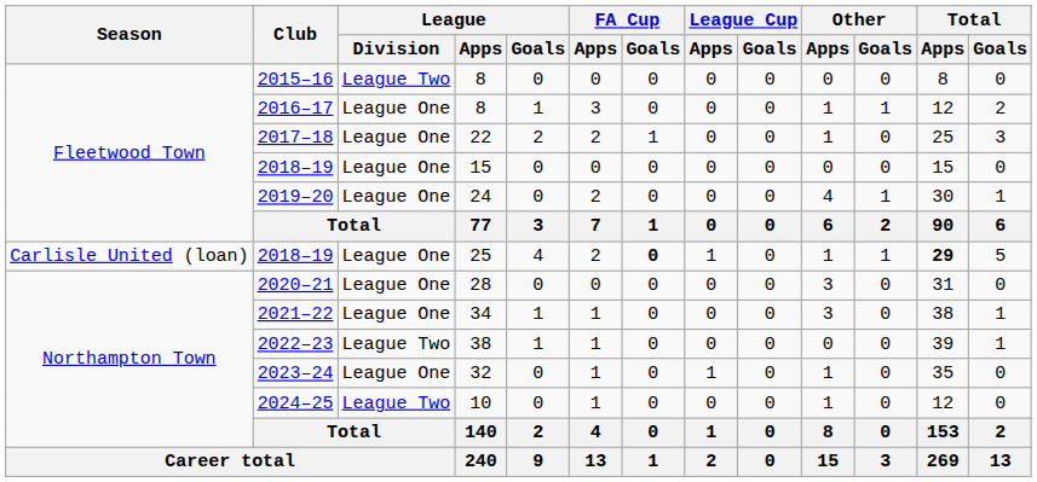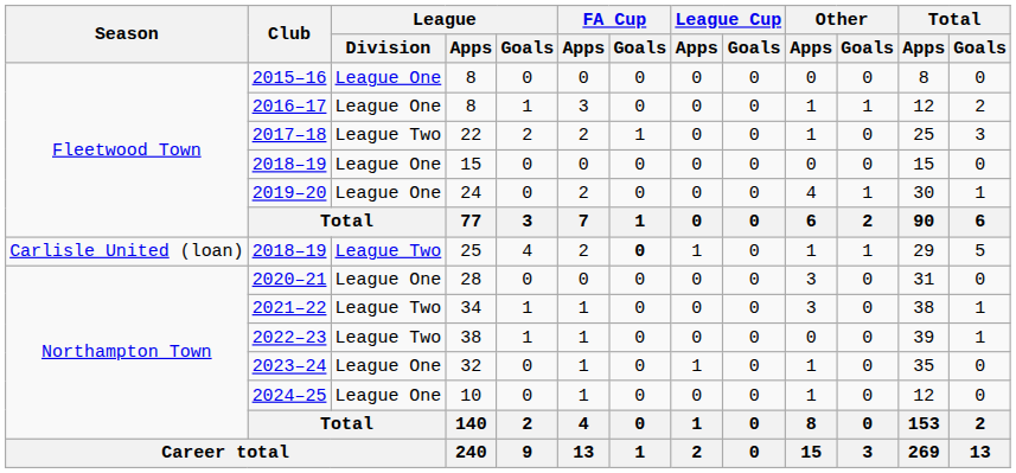 <table class="wikitable" style="text-align:center">
 <tr>
 <th rowspan="2">Season</th>
 <th rowspan="2">Club</th>
 <th colspan="3">League</th>
 <th colspan="2"><a href='#'>FA Cup</a></th>
 <th colspan="2"><a href='#'>League Cup</a></th>
 <th colspan="2">Other</th>
 <th colspan="2">Total</th>
 </tr>
 <tr>
 <th>Division</th>
 <th>Apps</th>
 <th>Goals</th>
 <th>Apps</th>
 <th>Goals</th>
 <th>Apps</th>
 <th>Goals</th>
 <th>Apps</th>
 <th>Goals</th>
 <th>Apps</th>
 <th>Goals</th>
 </tr>
 <tr>
 <td rowspan="6"><a href='#'>Fleetwood Town</a></td>
 <td><a href='#'>2015–16</a></td>
-<td><a href='#'>League Two</a></td>
+<td><a href='#'>League One</a></td>
 <td>8</td>
 <td>0</td>
 <td>0</td>
 <td>0</td>
 <td>0</td>
 <td>0</td>
 <td>0</td>
 <td>0</td>
 <td>8</td>
 <td>0</td>
 </tr>
 <tr>
 <td><a href='#'>2016–17</a></td>
 <td>League One</td>
 <td>8</td>
 <td>1</td>
 <td>3</td>
 <td>0</td>
 <td>0</td>
 <td>0</td>
 <td>1</td>
 <td>1</td>
 <td>12</td>
 <td>2</td>
 </tr>
 <tr>
 <td><a href='#'>2017–18</a></td>
-<td>League One</td>
+<td>League Two</td>
 <td>22</td>
 <td>2</td>
 <td>2</td>
 <td>1</td>
 <td>0</td>
 <td>0</td>
 <td>1</td>
 <td>0</td>
 <td>25</td>
 <td>3</td>
 </tr>
 <tr>
 <td><a href='#'>2018–19</a></td>
 <td>League One</td>
 <td>15</td>
 <td>0</td>
 <td>0</td>
 <td>0</td>
 <td>0</td>
 <td>0</td>
 <td>0</td>
 <td>0</td>
 <td>15</td>
 <td>0</td>
 </tr>
 <tr>
 <td><a href='#'>2019–20</a></td>
 <td>League One</td>
 <td>24</td>
 <td>0</td>
 <td>2</td>
 <td>0</td>
 <td>0</td>
 <td>0</td>
 <td>4</td>
 <td>1</td>
 <td>30</td>
 <td>1</td>
 </tr>
 <tr>
 <th colspan="2">Total</th>
 <th>77</th>
 <th>3</th>
 <th>7</th>
 <th>1</th>
 <th>0</th>
 <th>0</th>
 <th>6</th>
 <th>2</th>
 <th>90</th>
 <th>6</th>
 </tr>
 <tr>
 <td><a href='#'>Carlisle United</a> (loan)</td>
 <td><a href='#'>2018–19</a></td>
-<td>League One</td>
+<td><a href='#'>League Two</a></td>
 <td>25</td>
 <td>4</td>
 <td>2</td>
 <td><strong>0</strong></td>
 <td>1</td>
 <td>0</td>
 <td>1</td>
 <td>1</td>
-<td><strong>29</strong></td>
+<td>29</td>
 <td>5</td>
 </tr>
 <tr>
 <td rowspan="6"><a href='#'>Northampton Town</a></td>
 <td><a href='#'>2020–21</a></td>
 <td>League One</td>
 <td>28</td>
 <td>0</td>
 <td>0</td>
 <td>0</td>
 <td>0</td>
 <td>0</td>
 <td>3</td>
 <td>0</td>
 <td>31</td>
 <td>0</td>
 </tr>
 <tr>
 <td><a href='#'>2021–22</a></td>
-<td>League One</td>
+<td>League Two</td>
 <td>34</td>
 <td>1</td>
 <td>1</td>
 <td>0</td>
 <td>0</td>
 <td>0</td>
 <td>3</td>
 <td>0</td>
 <td>38</td>
 <td>1</td>
 </tr>
 <tr>
 <td><a href='#'>2022–23</a></td>
 <td>League Two</td>
 <td>38</td>
 <td>1</td>
 <td>1</td>
 <td>0</td>
 <td>0</td>
 <td>0</td>
 <td>0</td>
 <td>0</td>
 <td>39</td>
 <td>1</td>
 </tr>
 <tr>
 <td><a href='#'>2023–24</a></td>
 <td>League One</td>
 <td>32</td>
 <td>0</td>
 <td>1</td>
 <td>0</td>
 <td>1</td>
 <td>0</td>
 <td>1</td>
 <td>0</td>
 <td>35</td>
 <td>0</td>
 </tr>
 <tr>
 <td><a href='#'>2024–25</a></td>
-<td><a href='#'>League Two</a></td>
+<td>League One</td>
 <td>10</td>
 <td>0</td>
 <td>1</td>
 <td>0</td>
 <td>0</td>
 <td>0</td>
 <td>1</td>
 <td>0</td>
 <td>12</td>
 <td>0</td>
 </tr>
 <tr>
 <th colspan="2">Total</th>
 <th>140</th>
 <th>2</th>
 <th>4</th>
 <th>0</th>
 <th>1</th>
 <th>0</th>
 <th>8</th>
 <th>0</th>
 <th>153</th>
 <th>2</th>
 </tr>
 <tr>
 <th colspan="3">Career total</th>
 <th>240</th>
 <th>9</th>
 <th>13</th>
 <th>1</th>
 <th>2</th>
 <th>0</th>
 <th>15</th>
 <th>3</th>
 <th>269</th>
 <th>13</th>
 </tr>
 </table>
